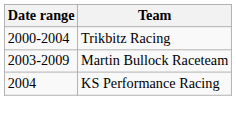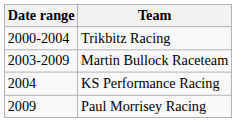 <table class="wikitable">
 <tr>
 <th>Date range</th>
 <th>Team</th>
 </tr>
 <tr>
 <td>2000-2004</td>
 <td>Trikbitz Racing</td>
 </tr>
 <tr>
 <td>2003-2009</td>
 <td>Martin Bullock Raceteam</td>
 </tr>
 <tr>
 <td>2004</td>
 <td>KS Performance Racing</td>
 </tr>
+<tr>
+<td>2009</td>
+<td>Paul Morrisey Racing</td>
+</tr>
 </table>
